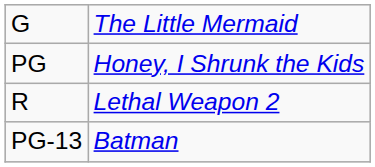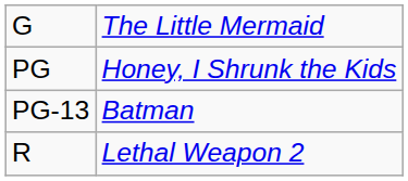 <table class="wikitable sortable" style="margin:auto; margin:auto;">
 <tr>
 <td>G</td>
 <td><em><a href='#'>The Little Mermaid</a></em></td>
 </tr>
 <tr>
 <td>PG</td>
 <td><em><a href='#'>Honey, I Shrunk the Kids</a></em></td>
 </tr>
 <tr>
+<td>PG-13</td>
+<td><em><a href='#'>Batman</a></em></td>
+</tr>
+<tr>
 <td>R</td>
 <td><em><a href='#'>Lethal Weapon 2</a></em></td>
 </tr>
-<tr>
-<td>PG-13</td>
-<td><em><a href='#'>Batman</a></em></td>
-</tr>
 </table>
